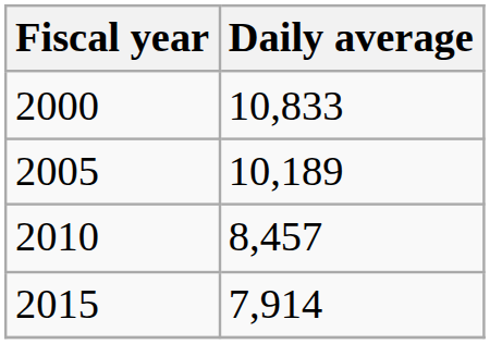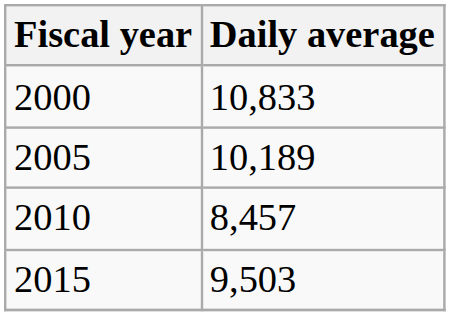 <table class="wikitable">
 <tr>
 <th>Fiscal year</th>
 <th>Daily average</th>
 </tr>
 <tr>
 <td>2000</td>
 <td>10,833</td>
 </tr>
 <tr>
 <td>2005</td>
 <td>10,189</td>
 </tr>
 <tr>
 <td>2010</td>
 <td>8,457</td>
 </tr>
 <tr>
 <td>2015</td>
-<td>7,914</td>
+<td>9,503</td>
 </tr>
 <tr>
 </tr>
 </table>
